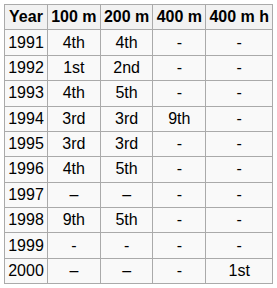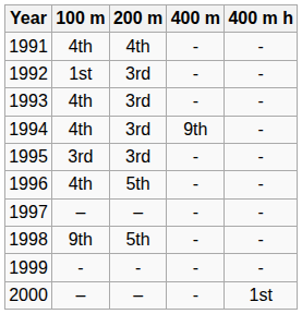 <table class=wikitable>
 <tr>
 <th>Year</th>
 <th>100 m</th>
 <th>200 m</th>
 <th>400 m</th>
 <th>400 m h</th>
 </tr>
 <tr>
 <td>1991</td>
 <td align="center">4th</td>
 <td align="center">4th</td>
 <td align="center">-</td>
 <td align="center">-</td>
 </tr>
 <tr>
 <td>1992</td>
 <td align="center">1st</td>
-<td align="center">2nd</td>
+<td align="center">3rd</td>
 <td align="center">-</td>
 <td align="center">-</td>
 </tr>
 <tr>
 <td>1993</td>
 <td align="center">4th</td>
-<td align="center">5th</td>
+<td align="center">3rd</td>
 <td align="center">-</td>
 <td align="center">-</td>
 </tr>
 <tr>
 <td>1994</td>
-<td align="center">3rd</td>
+<td align="center">4th</td>
 <td align="center">3rd</td>
 <td align="center">9th</td>
 <td align="center">-</td>
 </tr>
 <tr>
 <td>1995</td>
 <td align="center">3rd</td>
 <td align="center">3rd</td>
 <td align="center">-</td>
 <td align="center">-</td>
 </tr>
 <tr>
 <td>1996</td>
 <td align="center">4th</td>
 <td align="center">5th</td>
 <td align="center">-</td>
 <td align="center">-</td>
 </tr>
 <tr>
 <td>1997</td>
 <td align="center">–</td>
 <td align="center">–</td>
 <td align="center">-</td>
 <td align="center">-</td>
 </tr>
 <tr>
 <td>1998</td>
 <td align="center">9th</td>
 <td align="center">5th</td>
 <td align="center">-</td>
 <td align="center">-</td>
 </tr>
 <tr>
 <td>1999</td>
 <td align="center">-</td>
 <td align="center">-</td>
 <td align="center">-</td>
 <td align="center">-</td>
 </tr>
 <tr>
 <td>2000</td>
 <td align="center">–</td>
 <td align="center">–</td>
 <td align="center">-</td>
 <td align="center">1st</td>
 </tr>
 <tr>
 </tr>
 </table>
